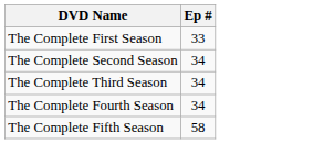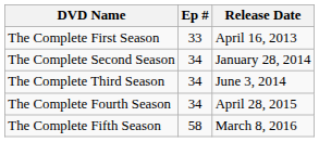 <table class="wikitable">
 <tr>
 <th>DVD Name</th>
 <th>Ep #</th>
+<th>Release Date</th>
 </tr>
 <tr>
 <td>The Complete First Season</td>
 <td align="center">33</td>
+<td>April 16, 2013</td>
 </tr>
 <tr>
 <td>The Complete Second Season</td>
 <td align="center">34</td>
+<td>January 28, 2014</td>
 </tr>
 <tr>
 <td>The Complete Third Season</td>
 <td align="center">34</td>
+<td>June 3, 2014</td>
 </tr>
 <tr>
 <td>The Complete Fourth Season</td>
 <td align="center">34</td>
+<td>April 28, 2015</td>
 </tr>
 <tr>
 <td>The Complete Fifth Season</td>
 <td align="center">58</td>
+<td>March 8, 2016</td>
 </tr>
 </table>
